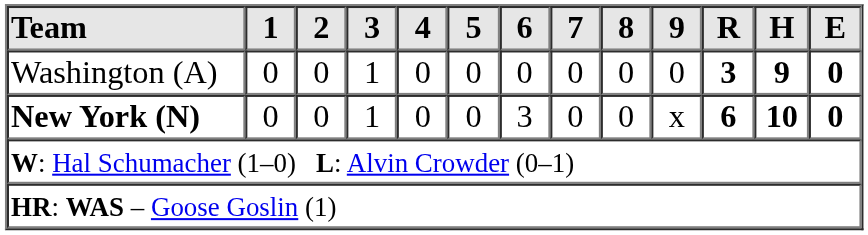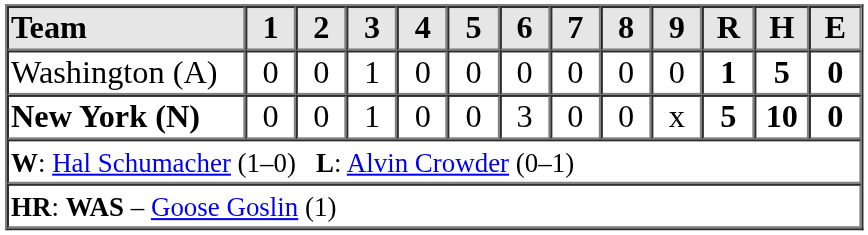 <table border=1 cellspacing=0 width=425 style="margin-left:3em;">
 <tr style="text-align:center; background-color:#e6e6e6;">
 <th align=left width=125>Team</th>
 <th width=25>1</th>
 <th width=25>2</th>
 <th width=25>3</th>
 <th width=25>4</th>
 <th width=25>5</th>
 <th width=25>6</th>
 <th width=25>7</th>
 <th width=25>8</th>
 <th width=25>9</th>
 <th width=25>R</th>
 <th width=25>H</th>
 <th width=25>E</th>
 </tr>
 <tr style="text-align:center;">
 <td align=left>Washington (A)</td>
 <td>0</td>
 <td>0</td>
 <td>1</td>
 <td>0</td>
 <td>0</td>
 <td>0</td>
 <td>0</td>
 <td>0</td>
 <td>0</td>
-<td><strong>3</strong></td>
-<td><strong>9</strong></td>
+<td><strong>1</strong></td>
+<td><strong>5</strong></td>
 <td><strong>0</strong></td>
 </tr>
 <tr style="text-align:center;">
 <td align=left><strong>New York (N)</strong></td>
 <td>0</td>
 <td>0</td>
 <td>1</td>
 <td>0</td>
 <td>0</td>
 <td>3</td>
 <td>0</td>
 <td>0</td>
 <td>x</td>
-<td><strong>6</strong></td>
+<td><strong>5</strong></td>
 <td><strong>10</strong></td>
 <td><strong>0</strong></td>
 </tr>
 <tr style="text-align:left;">
 <td colspan=13><small><strong>W</strong>: <a href='#'>Hal Schumacher</a> (1–0)   <strong>L</strong>: <a href='#'>Alvin Crowder</a> (0–1)</small></td>
 </tr>
 <tr style="text-align:left;">
 <td colspan=13><small><strong>HR</strong>: <strong>WAS</strong> – <a href='#'>Goose Goslin</a> (1)</small></td>
 </tr>
 </table>
